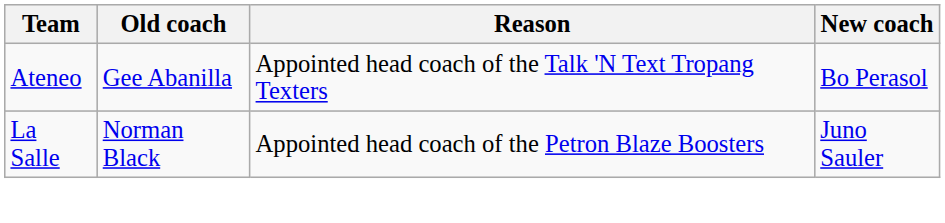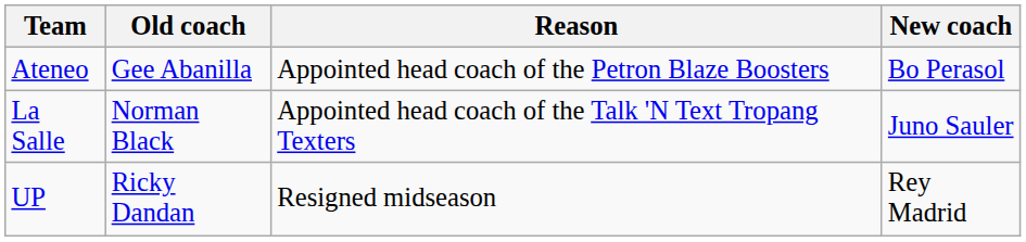 <table class="wikitable">
 <tr>
 <th>Team</th>
 <th>Old coach</th>
 <th>Reason</th>
 <th>New coach</th>
 </tr>
 <tr>
 <td><a href='#'>Ateneo</a></td>
 <td><a href='#'>Gee Abanilla</a></td>
-<td>Appointed head coach of the <a href='#'>Talk 'N Text Tropang Texters</a></td>
+<td>Appointed head coach of the <a href='#'>Petron Blaze Boosters</a></td>
 <td><a href='#'>Bo Perasol</a></td>
 </tr>
 <tr>
 <td><a href='#'>La Salle</a></td>
 <td><a href='#'>Norman Black</a></td>
-<td>Appointed head coach of the <a href='#'>Petron Blaze Boosters</a></td>
+<td>Appointed head coach of the <a href='#'>Talk 'N Text Tropang Texters</a></td>
 <td><a href='#'>Juno Sauler</a></td>
 </tr>
+<tr>
+<td><a href='#'>UP</a></td>
+<td><a href='#'>Ricky Dandan</a></td>
+<td>Resigned midseason</td>
+<td>Rey Madrid</td>
+</tr>
 </table>
